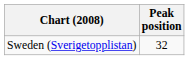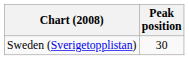 <table class="wikitable">
 <tr>
 <th>Chart (2008)</th>
 <th>Peak<br>position</th>
 </tr>
 <tr>
 <td>Sweden (<a href='#'>Sverigetopplistan</a>)</td>
-<td align="center">32</td>
+<td align="center">30</td>
 </tr>
 </table>
